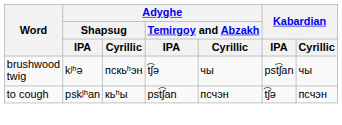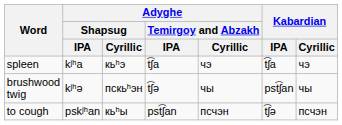 <table class="wikitable" border="1" text-align="right">
 <tr>
 <th rowspan="3">Word</th>
 <th colspan="4"><a href='#'>Adyghe</a></th>
 <th colspan="2" rowspan="2"><a href='#'>Kabardian</a></th>
 </tr>
 <tr>
 <th colspan="2">Shapsug</th>
 <th colspan="2"><a href='#'>Temirgoy</a> and <a href='#'>Abzakh</a></th>
 </tr>
 <tr>
 <th>IPA</th>
 <th>Cyrillic</th>
 <th>IPA</th>
 <th>Cyrillic</th>
 <th>IPA</th>
 <th>Cyrillic</th>
+</tr>
+<tr>
+<td>spleen</td>
+<td>kʲʰa</td>
+<td>кьʰэ</td>
+<td>t͡ʃa</td>
+<td>чэ</td>
+<td>t͡ʃa</td>
+<td>чэ</td>
 </tr>
 <tr>
 <td>brushwood<br>twig</td>
 <td>kʲʰə</td>
 <td>пскьʰэн</td>
 <td>t͡ʃə</td>
 <td>чы</td>
 <td>pst͡ʃan</td>
 <td>чы</td>
 </tr>
 <tr>
 <td>to cough</td>
 <td>pskʲʰan</td>
 <td>кьʰы</td>
 <td>pst͡ʃan</td>
 <td>псчэн</td>
 <td>t͡ʃə</td>
 <td>псчэн</td>
 </tr>
 </table>
